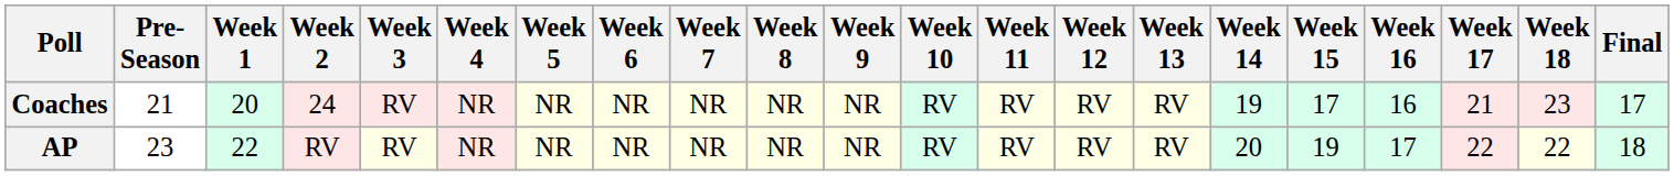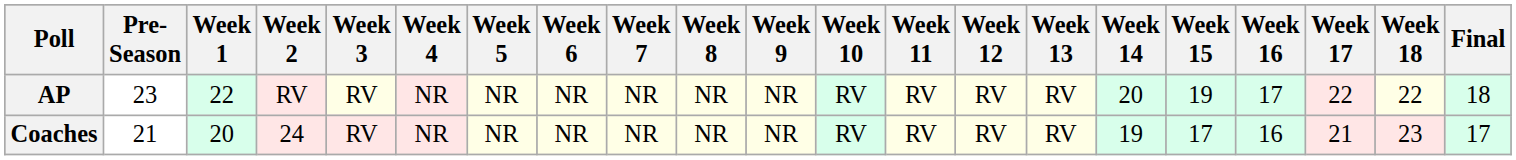 <table class="wikitable" style="white-space:nowrap;font-size:90%">
 <tr>
 <th>Poll</th>
 <th>Pre-<br>Season</th>
 <th>Week<br>1</th>
 <th>Week<br>2</th>
 <th>Week<br>3</th>
 <th>Week<br>4</th>
 <th>Week<br>5</th>
 <th>Week<br>6</th>
 <th>Week<br>7</th>
 <th>Week<br>8</th>
 <th>Week<br>9</th>
 <th>Week<br>10</th>
 <th>Week<br>11</th>
 <th>Week<br>12</th>
 <th>Week<br>13</th>
 <th>Week<br>14</th>
 <th>Week<br>15</th>
 <th>Week<br>16</th>
 <th>Week<br>17</th>
 <th>Week<br>18</th>
 <th>Final</th>
 </tr>
 <tr style="text-align:center;">
+<th>AP</th>
+<td style="background:#FFF;">23</td>
+<td style="background:#D8FFEB;">22</td>
+<td style="background:#FFE6E6;">RV</td>
+<td style="background:#FFFFE6;">RV</td>
+<td style="background:#FFE6E6;">NR</td>
+<td style="background:#FFFFE6;">NR</td>
+<td style="background:#FFFFE6;">NR</td>
+<td style="background:#FFFFE6;">NR</td>
+<td style="background:#FFFFE6;">NR</td>
+<td style="background:#FFFFE6;">NR</td>
+<td style="background:#D8FFEB;">RV</td>
+<td style="background:#FFFFE6;">RV</td>
+<td style="background:#FFFFE6;">RV</td>
+<td style="background:#FFFFE6;">RV</td>
+<td style="background:#D8FFEB;">20</td>
+<td style="background:#D8FFEB;">19</td>
+<td style="background:#D8FFEB;">17</td>
+<td style="background:#FFE6E6;">22</td>
+<td style="background:#FFFFE6;">22</td>
+<td style="background:#D8FFEB;">18</td>
+</tr>
+<tr style="text-align:center;">
 <th>Coaches</th>
 <td style="background:#FFF;">21</td>
 <td style="background:#D8FFEB;">20</td>
 <td style="background:#FFE6E6;">24</td>
 <td style="background:#FFE6E6;">RV</td>
 <td style="background:#FFE6E6;">NR</td>
 <td style="background:#FFFFE6;">NR</td>
 <td style="background:#FFFFE6;">NR</td>
 <td style="background:#FFFFE6;">NR</td>
 <td style="background:#FFFFE6;">NR</td>
 <td style="background:#FFFFE6;">NR</td>
 <td style="background:#D8FFEB;">RV</td>
 <td style="background:#FFFFE6;">RV</td>
 <td style="background:#FFFFE6;">RV</td>
 <td style="background:#FFFFE6;">RV</td>
 <td style="background:#D8FFEB;">19</td>
 <td style="background:#D8FFEB;">17</td>
 <td style="background:#D8FFEB;">16</td>
 <td style="background:#FFE6E6;">21</td>
 <td style="background:#FFE6E6;">23</td>
 <td style="background:#D8FFEB;">17</td>
 </tr>
-<tr style="text-align:center;">
-<th>AP</th>
-<td style="background:#FFF;">23</td>
-<td style="background:#D8FFEB;">22</td>
-<td style="background:#FFE6E6;">RV</td>
-<td style="background:#FFFFE6;">RV</td>
-<td style="background:#FFE6E6;">NR</td>
-<td style="background:#FFFFE6;">NR</td>
-<td style="background:#FFFFE6;">NR</td>
-<td style="background:#FFFFE6;">NR</td>
-<td style="background:#FFFFE6;">NR</td>
-<td style="background:#FFFFE6;">NR</td>
-<td style="background:#D8FFEB;">RV</td>
-<td style="background:#FFFFE6;">RV</td>
-<td style="background:#FFFFE6;">RV</td>
-<td style="background:#FFFFE6;">RV</td>
-<td style="background:#D8FFEB;">20</td>
-<td style="background:#D8FFEB;">19</td>
-<td style="background:#D8FFEB;">17</td>
-<td style="background:#FFE6E6;">22</td>
-<td style="background:#FFFFE6;">22</td>
-<td style="background:#D8FFEB;">18</td>
-</tr>
 </table>
